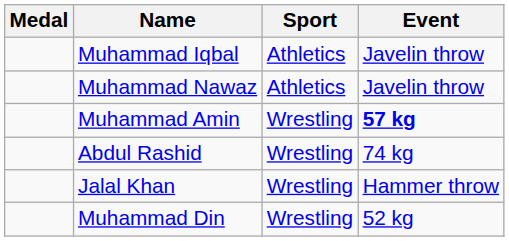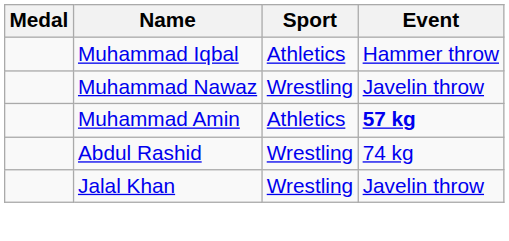 <table class="wikitable sortable">
 <tr>
 <th>Medal</th>
 <th>Name</th>
 <th>Sport</th>
 <th>Event</th>
 </tr>
 <tr>
 <td></td>
 <td><a href='#'>Muhammad Iqbal</a></td>
 <td><a href='#'>Athletics</a></td>
-<td><a href='#'> Javelin throw</a></td>
+<td><a href='#'> Hammer throw</a></td>
 </tr>
 <tr>
 <td></td>
 <td><a href='#'>Muhammad Nawaz</a></td>
-<td><a href='#'>Athletics</a></td>
+<td><a href='#'>Wrestling</a></td>
 <td><a href='#'> Javelin throw</a></td>
 </tr>
 <tr>
 <td></td>
 <td><a href='#'>Muhammad Amin</a></td>
-<td><a href='#'>Wrestling</a></td>
+<td><a href='#'>Athletics</a></td>
 <td><strong><a href='#'> 57 kg</a></strong></td>
 </tr>
 <tr>
 <td></td>
 <td><a href='#'>Abdul Rashid</a></td>
 <td><a href='#'>Wrestling</a></td>
 <td><a href='#'> 74 kg</a></td>
 </tr>
 <tr>
 <td></td>
 <td><a href='#'>Jalal Khan</a></td>
 <td><a href='#'>Wrestling</a></td>
-<td><a href='#'> Hammer throw</a></td>
-</tr>
-<tr>
-<td></td>
-<td><a href='#'>Muhammad Din</a></td>
-<td><a href='#'>Wrestling</a></td>
-<td><a href='#'> 52 kg</a></td>
+<td><a href='#'> Javelin throw</a></td>
 </tr>
 </table>
